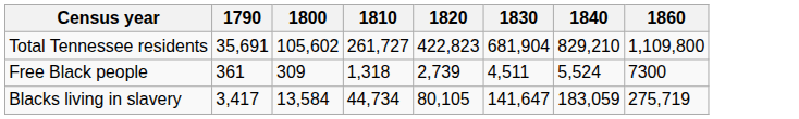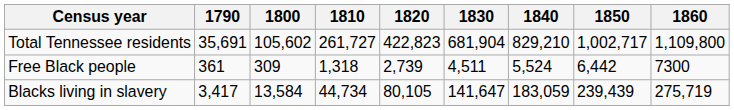 <table class="wikitable">
 <tr>
 <th>Census year</th>
 <th>1790</th>
 <th>1800</th>
 <th>1810</th>
 <th>1820</th>
 <th>1830</th>
 <th>1840</th>
+<th>1850</th>
 <th>1860</th>
 </tr>
 <tr>
 <td align=left>Total Tennessee residents</td>
 <td>35,691</td>
 <td>105,602</td>
 <td>261,727</td>
 <td>422,823</td>
 <td>681,904</td>
 <td>829,210</td>
+<td>1,002,717</td>
 <td>1,109,800</td>
 </tr>
 <tr>
 <td align=left>Free Black people</td>
 <td>361</td>
 <td>309</td>
 <td>1,318</td>
 <td>2,739</td>
 <td>4,511</td>
 <td>5,524</td>
+<td>6,442</td>
 <td>7300</td>
 </tr>
 <tr>
 <td align=left>Blacks living in slavery</td>
 <td>3,417</td>
 <td>13,584</td>
 <td>44,734</td>
 <td>80,105</td>
 <td>141,647</td>
 <td>183,059</td>
+<td>239,439</td>
 <td>275,719</td>
 </tr>
 </table>
